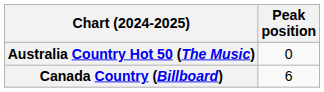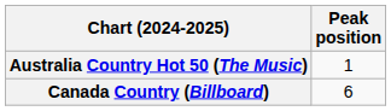 <table class="wikitable sortable plainrowheaders" style="text-align:center;">
 <tr>
 <th scope="col">Chart (2024-2025)</th>
 <th scope="col">Peak<br>position</th>
 </tr>
 <tr>
 <th scope="row">Australia <a href='#'>Country Hot 50</a> (<em><a href='#'>The Music</a></em>)</th>
-<td>0</td>
+<td>1</td>
 </tr>
 <tr>
 <th scope="row">Canada <a href='#'>Country</a> (<em><a href='#'>Billboard</a></em>)</th>
 <td>6</td>
 </tr>
 </table>
